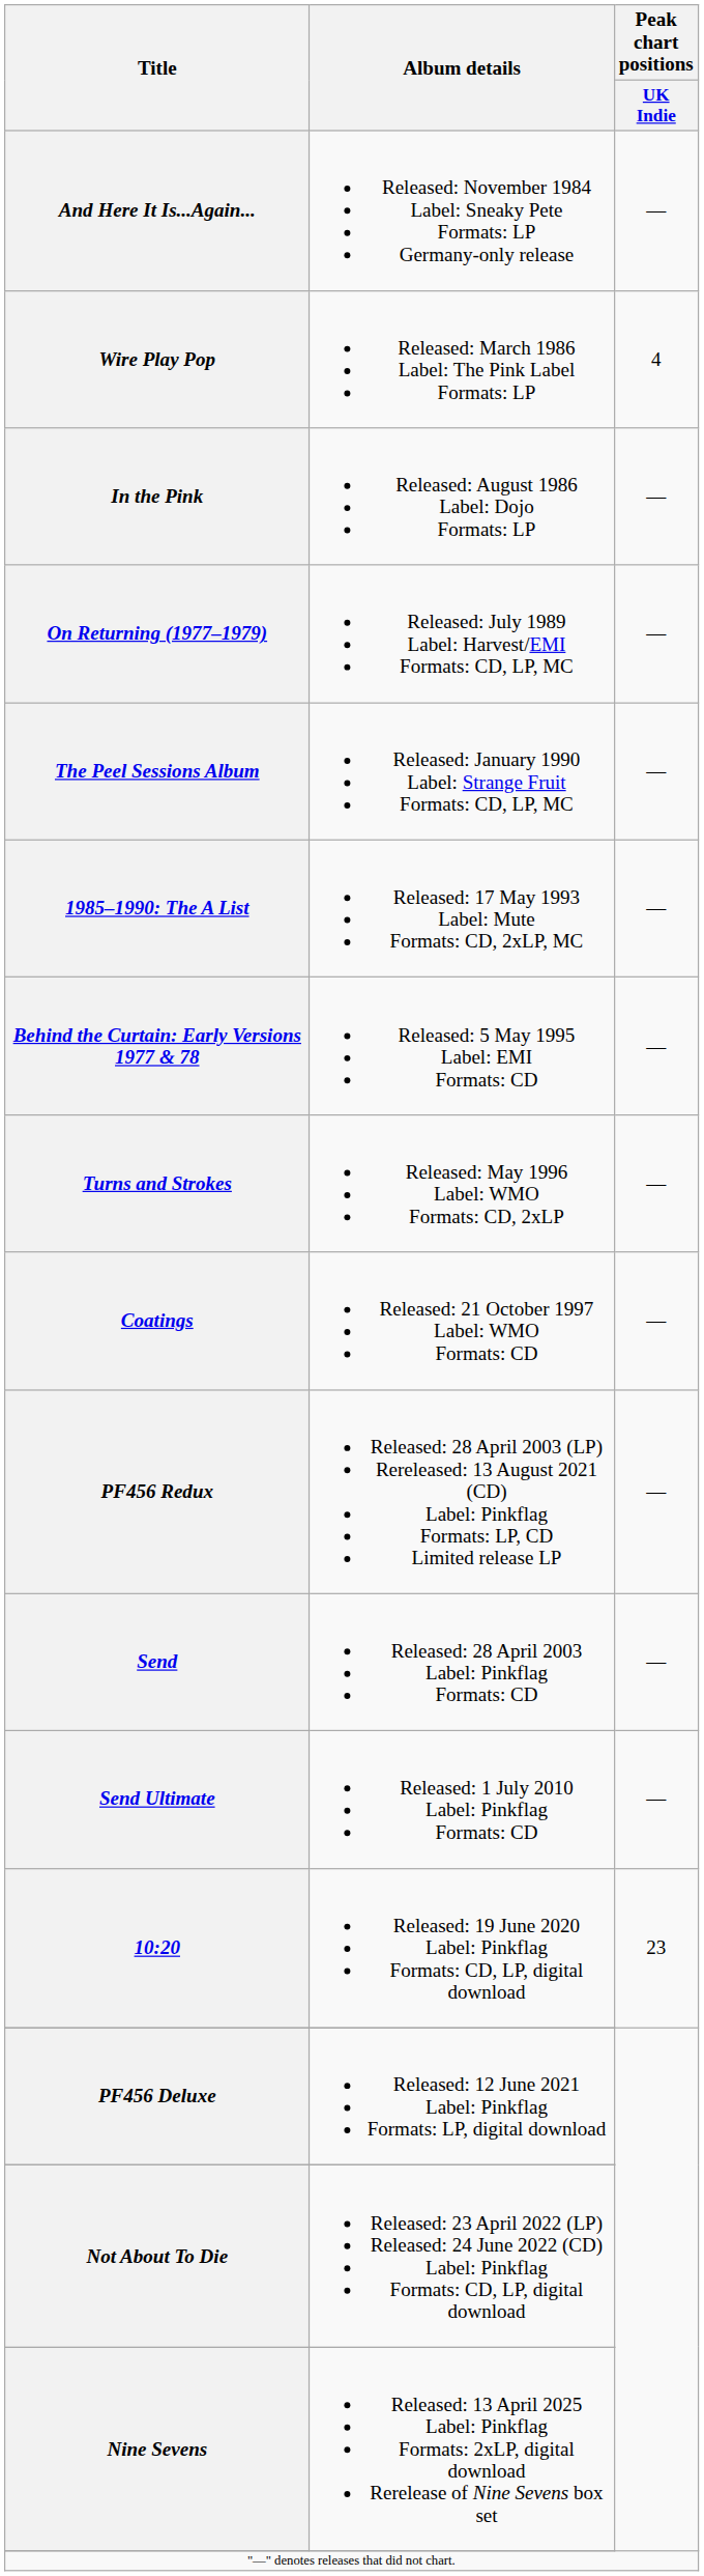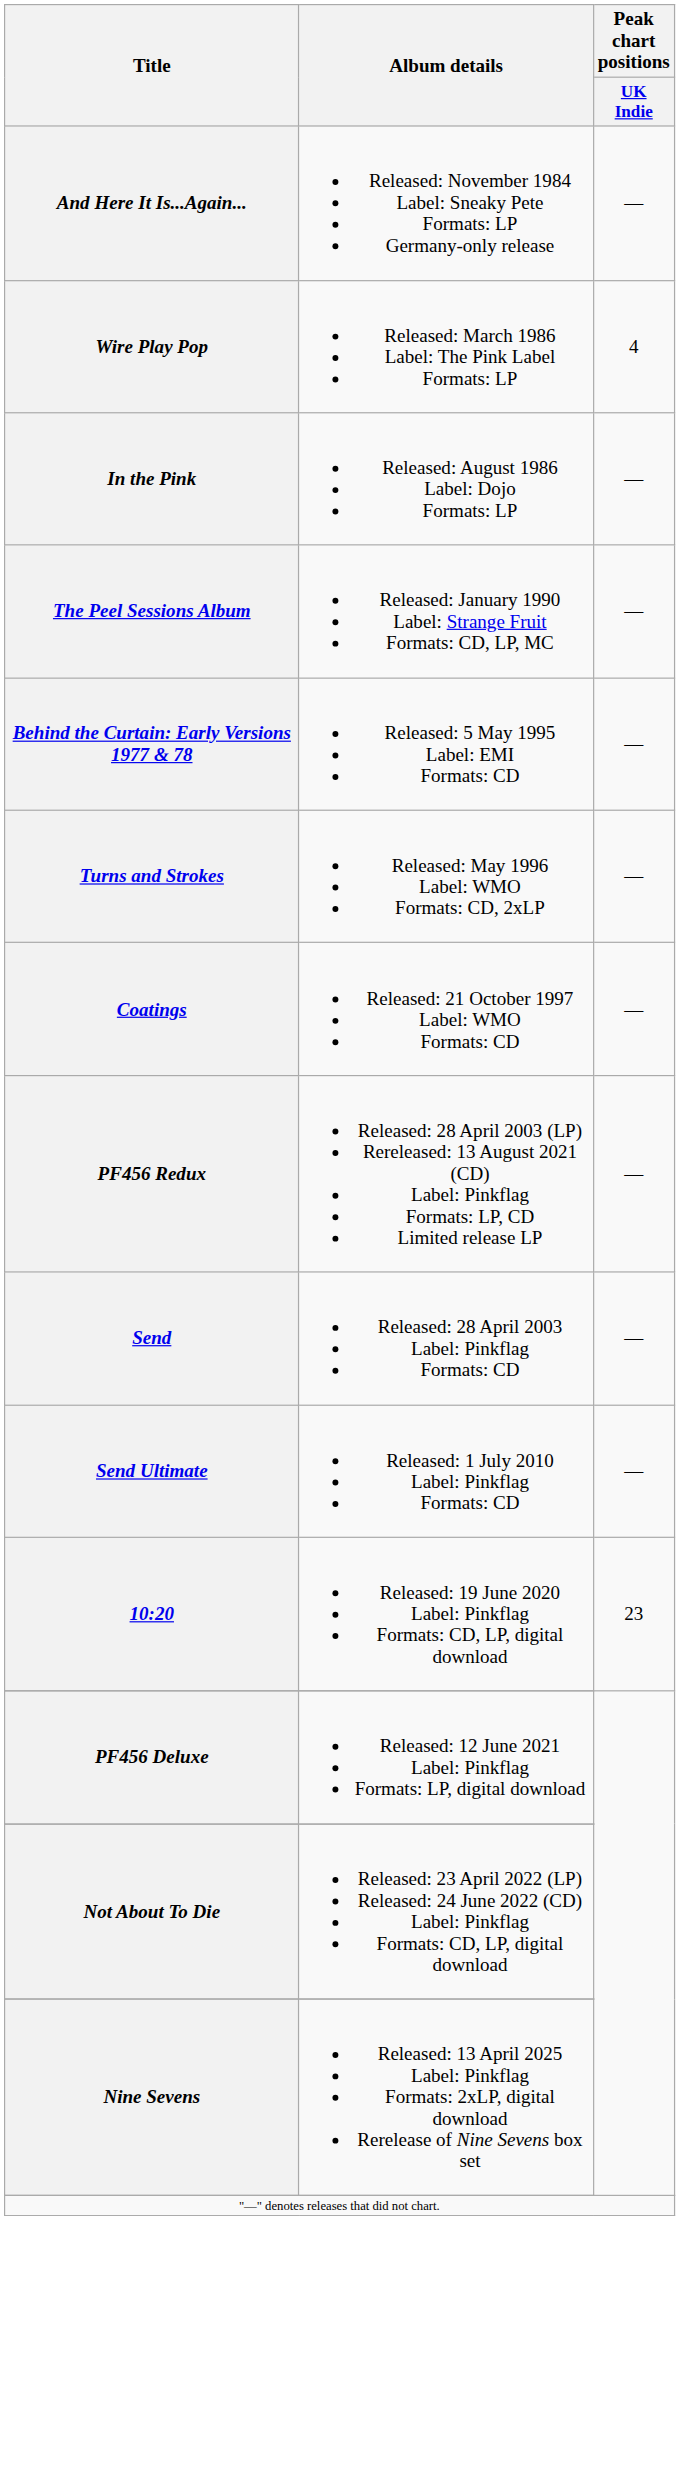 <table class="wikitable plainrowheaders" style="text-align:center;">
 <tr>
 <th rowspan="2" scope="col" style="width:15em;">Title</th>
 <th rowspan="2" scope="col" style="width:15em;">Album details</th>
 <th>Peak chart positions</th>
 </tr>
 <tr>
 <th scope="col" style="width:2em;font-size:90%;"><a href='#'>UK<br>Indie</a><br></th>
 </tr>
 <tr>
 <th scope="row"><em>And Here It Is...Again...</em></th>
 <td><br><ul><li>Released: November 1984</li><li>Label: Sneaky Pete</li><li>Formats: LP</li><li>Germany-only release</li></ul></td>
 <td>—</td>
 </tr>
 <tr>
 <th scope="row"><em>Wire Play Pop</em></th>
 <td><br><ul><li>Released: March 1986</li><li>Label: The Pink Label</li><li>Formats: LP</li></ul></td>
 <td>4</td>
 </tr>
 <tr>
 <th scope="row"><em>In the Pink</em></th>
 <td><br><ul><li>Released: August 1986</li><li>Label: Dojo</li><li>Formats: LP</li></ul></td>
 <td>—</td>
 </tr>
 <tr>
-<th scope="row"><em><a href='#'>On Returning (1977–1979)</a></em></th>
-<td><br><ul><li>Released: July 1989</li><li>Label: Harvest/<a href='#'>EMI</a></li><li>Formats: CD, LP, MC</li></ul></td>
-<td>—</td>
-</tr>
-<tr>
 <th scope="row"><em><a href='#'>The Peel Sessions Album</a></em></th>
 <td><br><ul><li>Released: January 1990</li><li>Label: <a href='#'>Strange Fruit</a></li><li>Formats: CD, LP, MC</li></ul></td>
-<td>—</td>
-</tr>
-<tr>
-<th scope="row"><em><a href='#'>1985–1990: The A List</a></em></th>
-<td><br><ul><li>Released: 17 May 1993</li><li>Label: Mute</li><li>Formats: CD, 2xLP, MC</li></ul></td>
 <td>—</td>
 </tr>
 <tr>
 <th scope="row"><em><a href='#'>Behind the Curtain: Early Versions 1977 & 78</a></em></th>
 <td><br><ul><li>Released: 5 May 1995</li><li>Label: EMI</li><li>Formats: CD</li></ul></td>
 <td>—</td>
 </tr>
 <tr>
 <th scope="row"><em><a href='#'>Turns and Strokes</a></em></th>
 <td><br><ul><li>Released: May 1996</li><li>Label: WMO</li><li>Formats: CD, 2xLP</li></ul></td>
 <td>—</td>
 </tr>
 <tr>
 <th scope="row"><em><a href='#'>Coatings</a></em></th>
 <td><br><ul><li>Released: 21 October 1997</li><li>Label: WMO</li><li>Formats: CD</li></ul></td>
 <td>—</td>
 </tr>
 <tr>
 <th scope="row"><em>PF456 Redux</em></th>
 <td><br><ul><li>Released: 28 April 2003 (LP)</li><li>Rereleased: 13 August 2021 (CD)</li><li>Label: Pinkflag</li><li>Formats: LP, CD</li><li>Limited release LP</li></ul></td>
 <td>—</td>
 </tr>
 <tr>
 <th scope="row"><em><a href='#'>Send</a></em></th>
 <td><br><ul><li>Released: 28 April 2003</li><li>Label: Pinkflag</li><li>Formats: CD</li></ul></td>
 <td>—</td>
 </tr>
 <tr>
 <th scope="row"><em><a href='#'>Send Ultimate</a></em></th>
 <td><br><ul><li>Released: 1 July 2010</li><li>Label: Pinkflag</li><li>Formats: CD</li></ul></td>
 <td>—</td>
 </tr>
 <tr>
 <th scope="row"><em><a href='#'>10:20</a></em></th>
 <td><br><ul><li>Released: 19 June 2020</li><li>Label: Pinkflag</li><li>Formats: CD, LP, digital download</li></ul></td>
 <td>23</td>
 </tr>
 <tr>
 </tr>
 <tr>
 <th scope="row"><em>PF456 Deluxe</em></th>
 <td><br><ul><li>Released: 12 June 2021</li><li>Label: Pinkflag</li><li>Formats: LP, digital download</li></ul></td>
 </tr>
 <tr>
 </tr>
 <tr>
 <th scope="row"><em>Not About To Die</em></th>
 <td><br><ul><li>Released: 23 April 2022 (LP)</li><li>Released: 24 June 2022 (CD)</li><li>Label: Pinkflag</li><li>Formats: CD, LP, digital download</li></ul></td>
 </tr>
 <tr>
 </tr>
 <tr>
 <th scope="row"><em>Nine Sevens</em></th>
 <td><br><ul><li>Released: 13 April 2025</li><li>Label: Pinkflag</li><li>Formats: 2xLP, digital download</li><li>Rerelease of <em>Nine Sevens</em> box set</li></ul></td>
 </tr>
 <tr>
 </tr>
 <tr>
 <td colspan="3" style="font-size:8pt">"—" denotes releases that did not chart.</td>
 </tr>
 </table>
